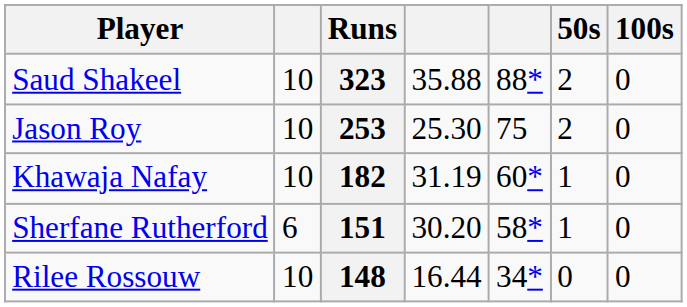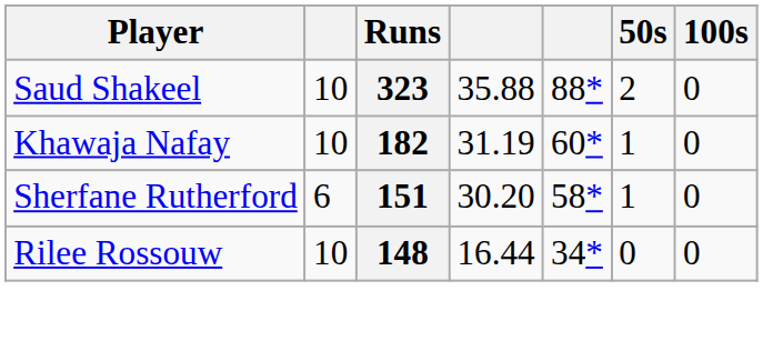 <table class="wikitable sortable">
 <tr>
 <th class=unsortable>Player</th>
 <th></th>
 <th class=unsortable>Runs</th>
 <th></th>
 <th></th>
 <th>50s</th>
 <th>100s</th>
 </tr>
 <tr>
 <td><a href='#'>Saud Shakeel</a></td>
 <td>10</td>
 <th>323</th>
 <td>35.88</td>
 <td>88<a href='#'>*</a></td>
-<td>2</td>
-<td>0</td>
-</tr>
-<tr>
-<td><a href='#'>Jason Roy</a></td>
-<td>10</td>
-<th>253</th>
-<td>25.30</td>
-<td>75</td>
 <td>2</td>
 <td>0</td>
 </tr>
 <tr>
 <td><a href='#'>Khawaja Nafay</a></td>
 <td>10</td>
 <th>182</th>
 <td>31.19</td>
 <td>60<a href='#'>*</a></td>
 <td>1</td>
 <td>0</td>
 </tr>
 <tr>
 <td><a href='#'>Sherfane Rutherford</a></td>
 <td>6</td>
 <th>151</th>
 <td>30.20</td>
 <td>58<a href='#'>*</a></td>
 <td>1</td>
 <td>0</td>
 </tr>
 <tr>
 <td><a href='#'>Rilee Rossouw</a></td>
 <td>10</td>
 <th>148</th>
 <td>16.44</td>
 <td>34<a href='#'>*</a></td>
 <td>0</td>
 <td>0</td>
 </tr>
 </table>
